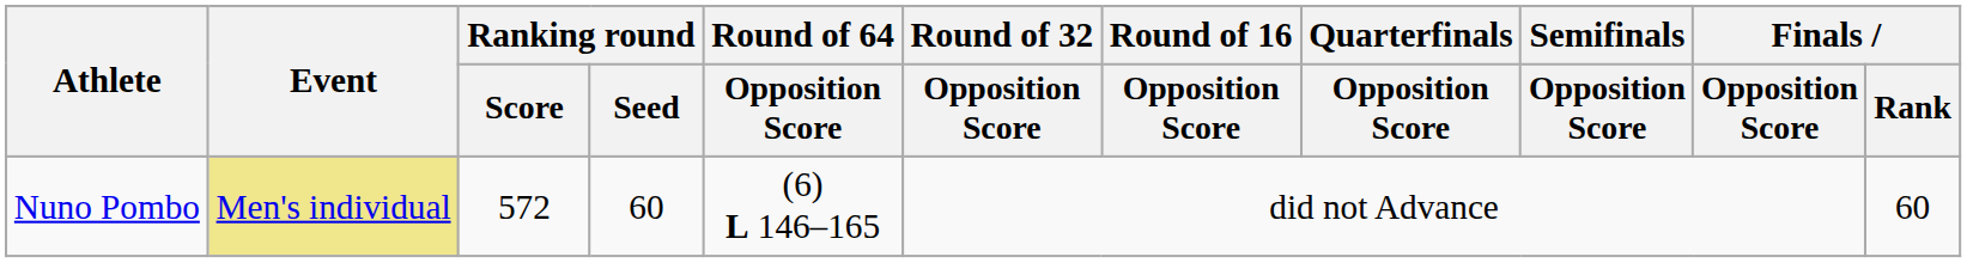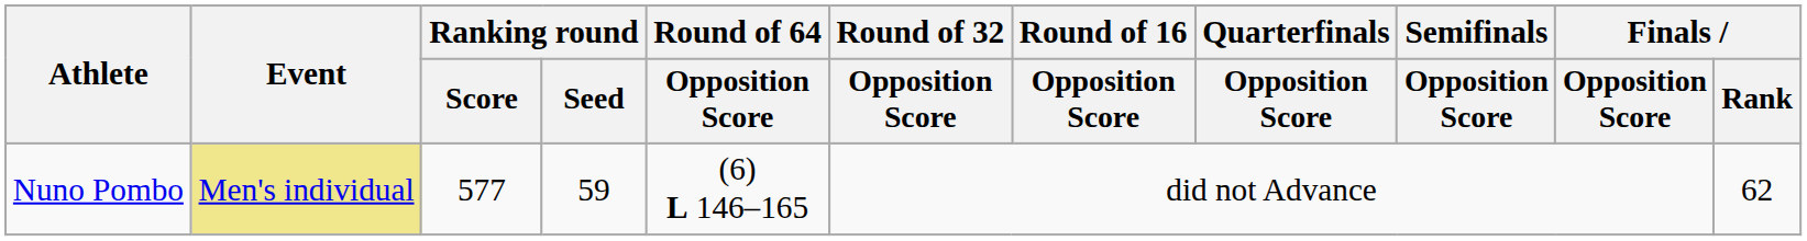 <table class="wikitable" style="font-size:90%">
 <tr>
 <th rowspan="2">Athlete</th>
 <th rowspan="2">Event</th>
 <th colspan="2">Ranking round</th>
 <th>Round of 64</th>
 <th>Round of 32</th>
 <th>Round of 16</th>
 <th>Quarterfinals</th>
 <th>Semifinals</th>
 <th colspan="2">Finals / </th>
 </tr>
 <tr style="font-size:95%">
 <th>Score</th>
 <th>Seed</th>
 <th>Opposition<br>Score</th>
 <th>Opposition<br>Score</th>
 <th>Opposition<br>Score</th>
 <th>Opposition<br>Score</th>
 <th>Opposition<br>Score</th>
 <th>Opposition<br>Score</th>
 <th>Rank</th>
 </tr>
 <tr align=center>
 <td><a href='#'>Nuno Pombo</a></td>
 <td style="background: khaki;"><a href='#'>Men's individual</a></td>
-<td>572</td>
-<td>60</td>
+<td>577</td>
+<td>59</td>
 <td> (6)<br><strong>L</strong> 146–165</td>
 <td colspan=5>did not Advance</td>
-<td>60</td>
+<td>62</td>
 </tr>
 </table>
